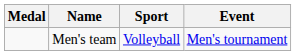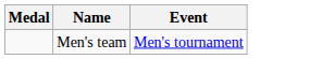 <table class="wikitable sortable" style="font-size: 95%;">
 <tr>
 <th>Medal</th>
 <th>Name</th>
-<th>Sport</th>
 <th>Event</th>
 </tr>
 <tr>
 <td></td>
 <td>Men's team</td>
-<td><a href='#'>Volleyball</a></td>
 <td><a href='#'>Men's tournament</a></td>
 </tr>
 </table>
